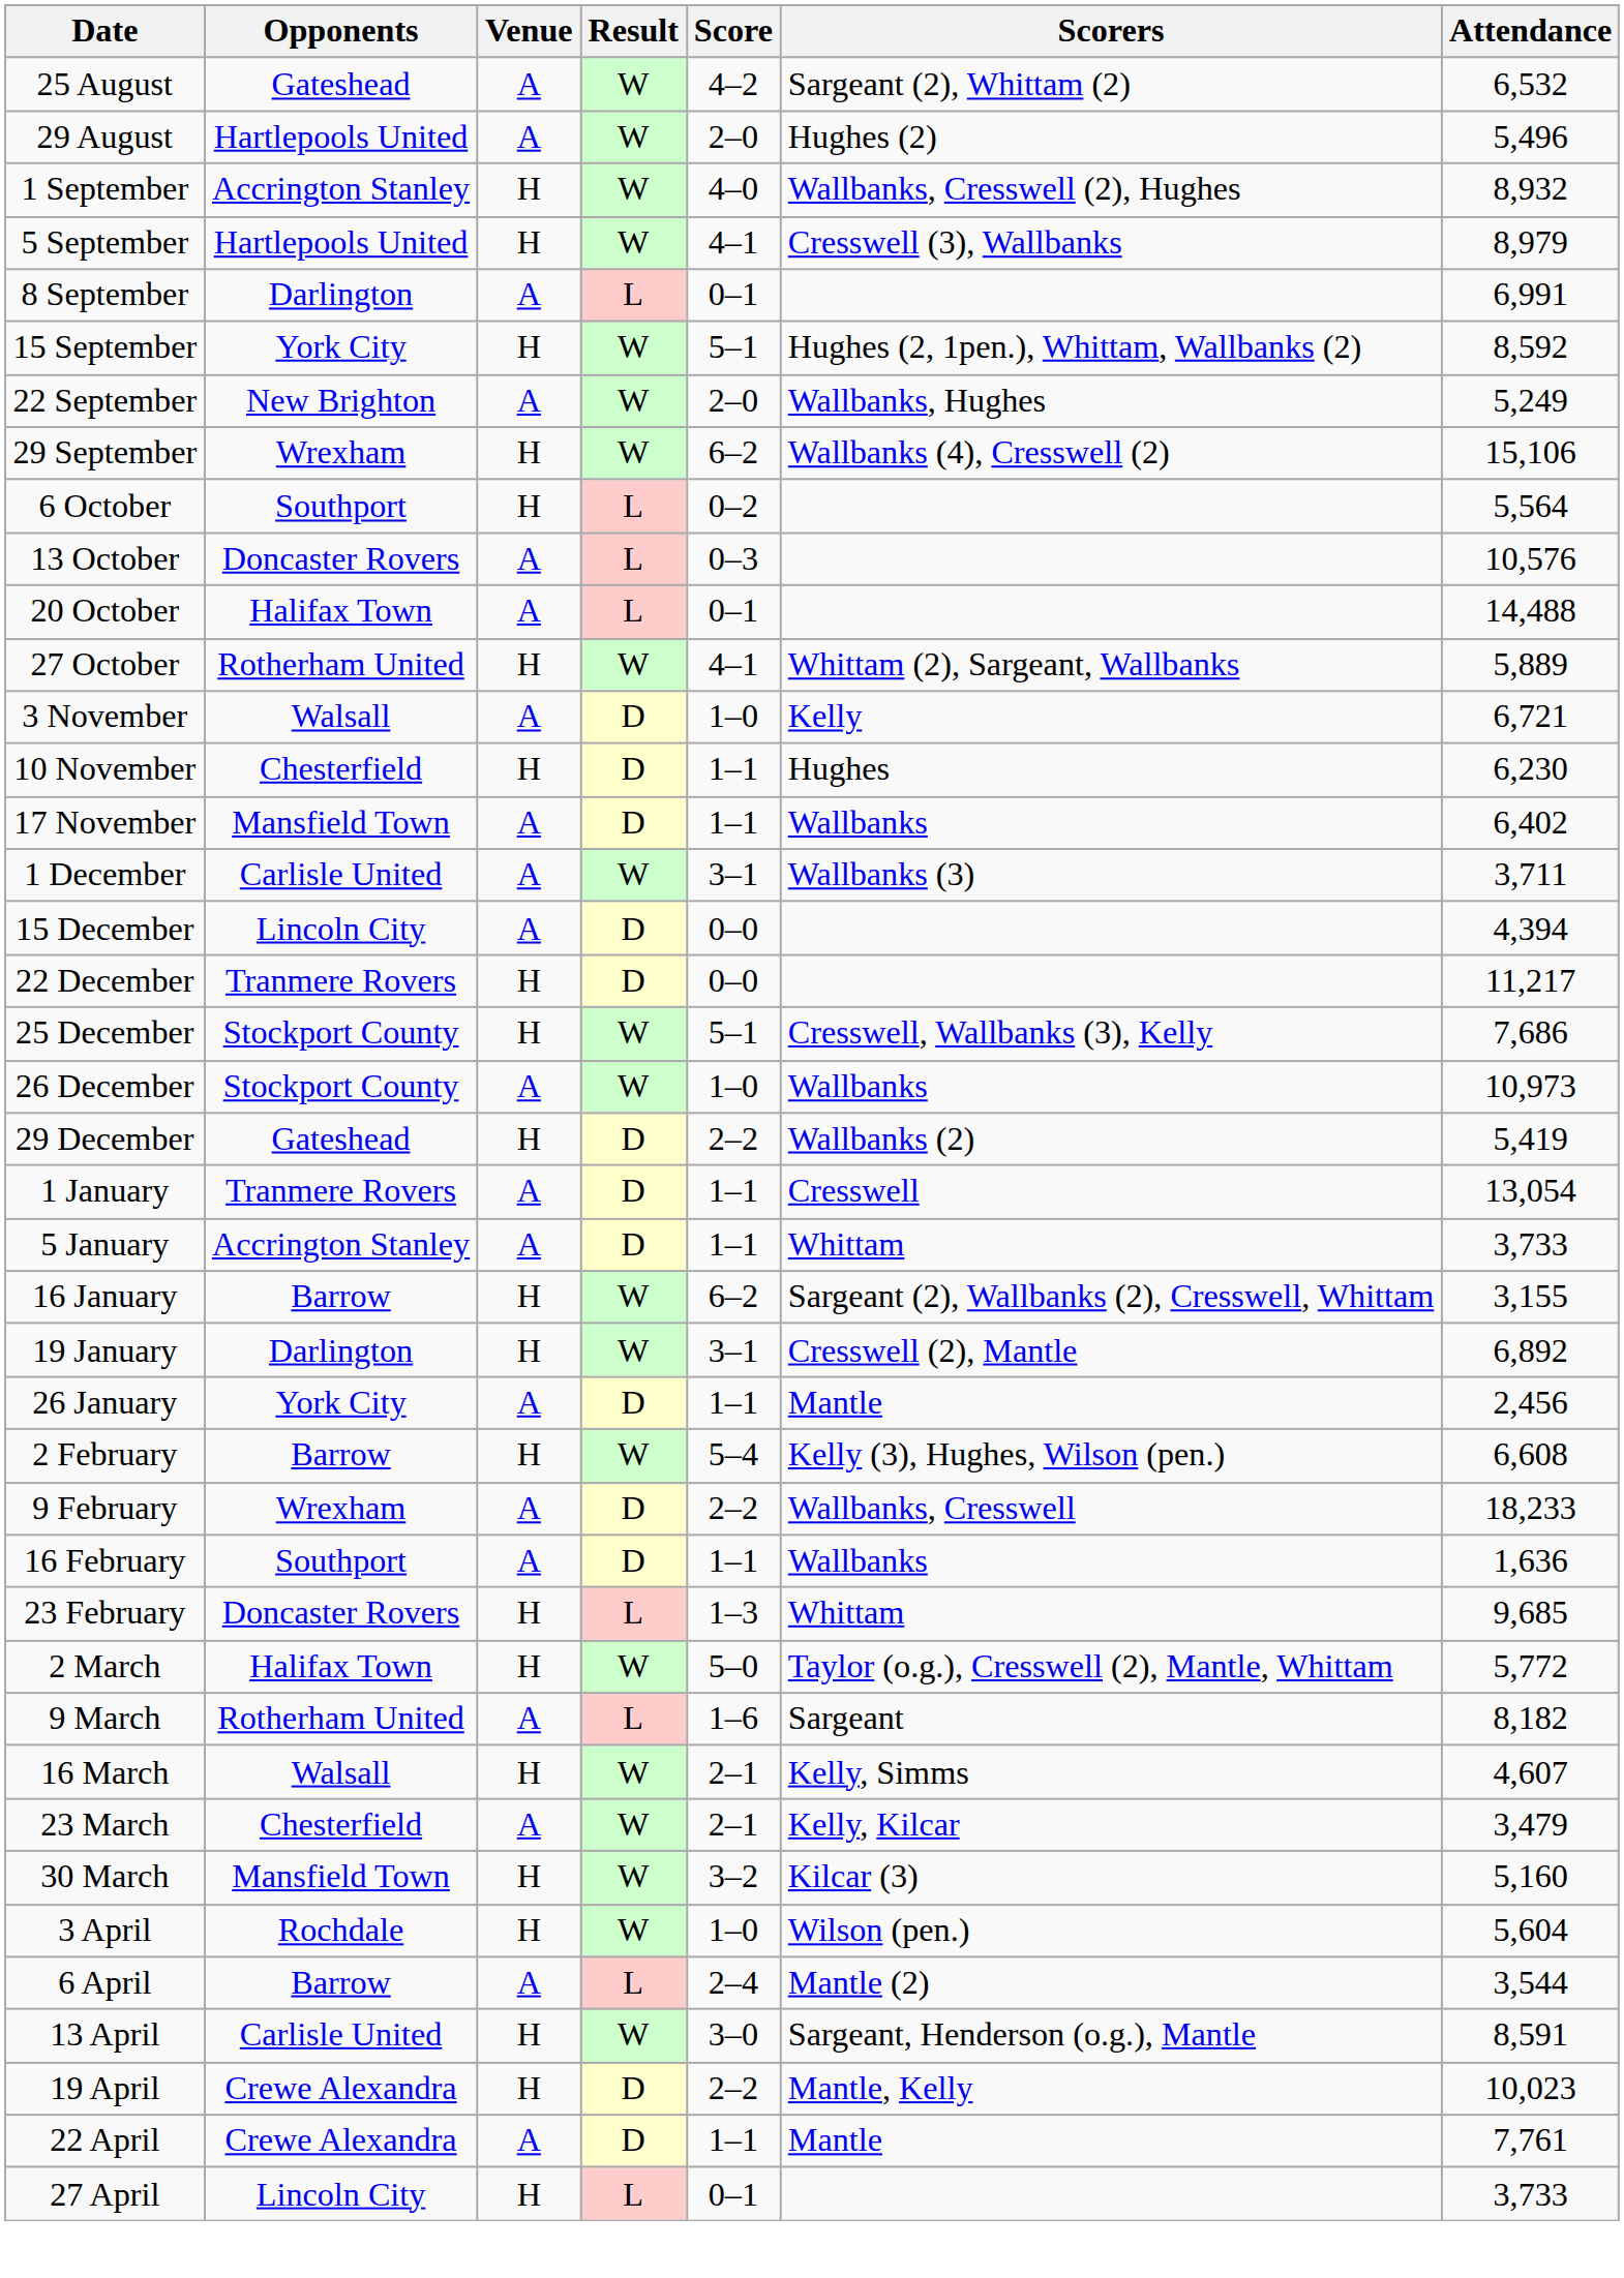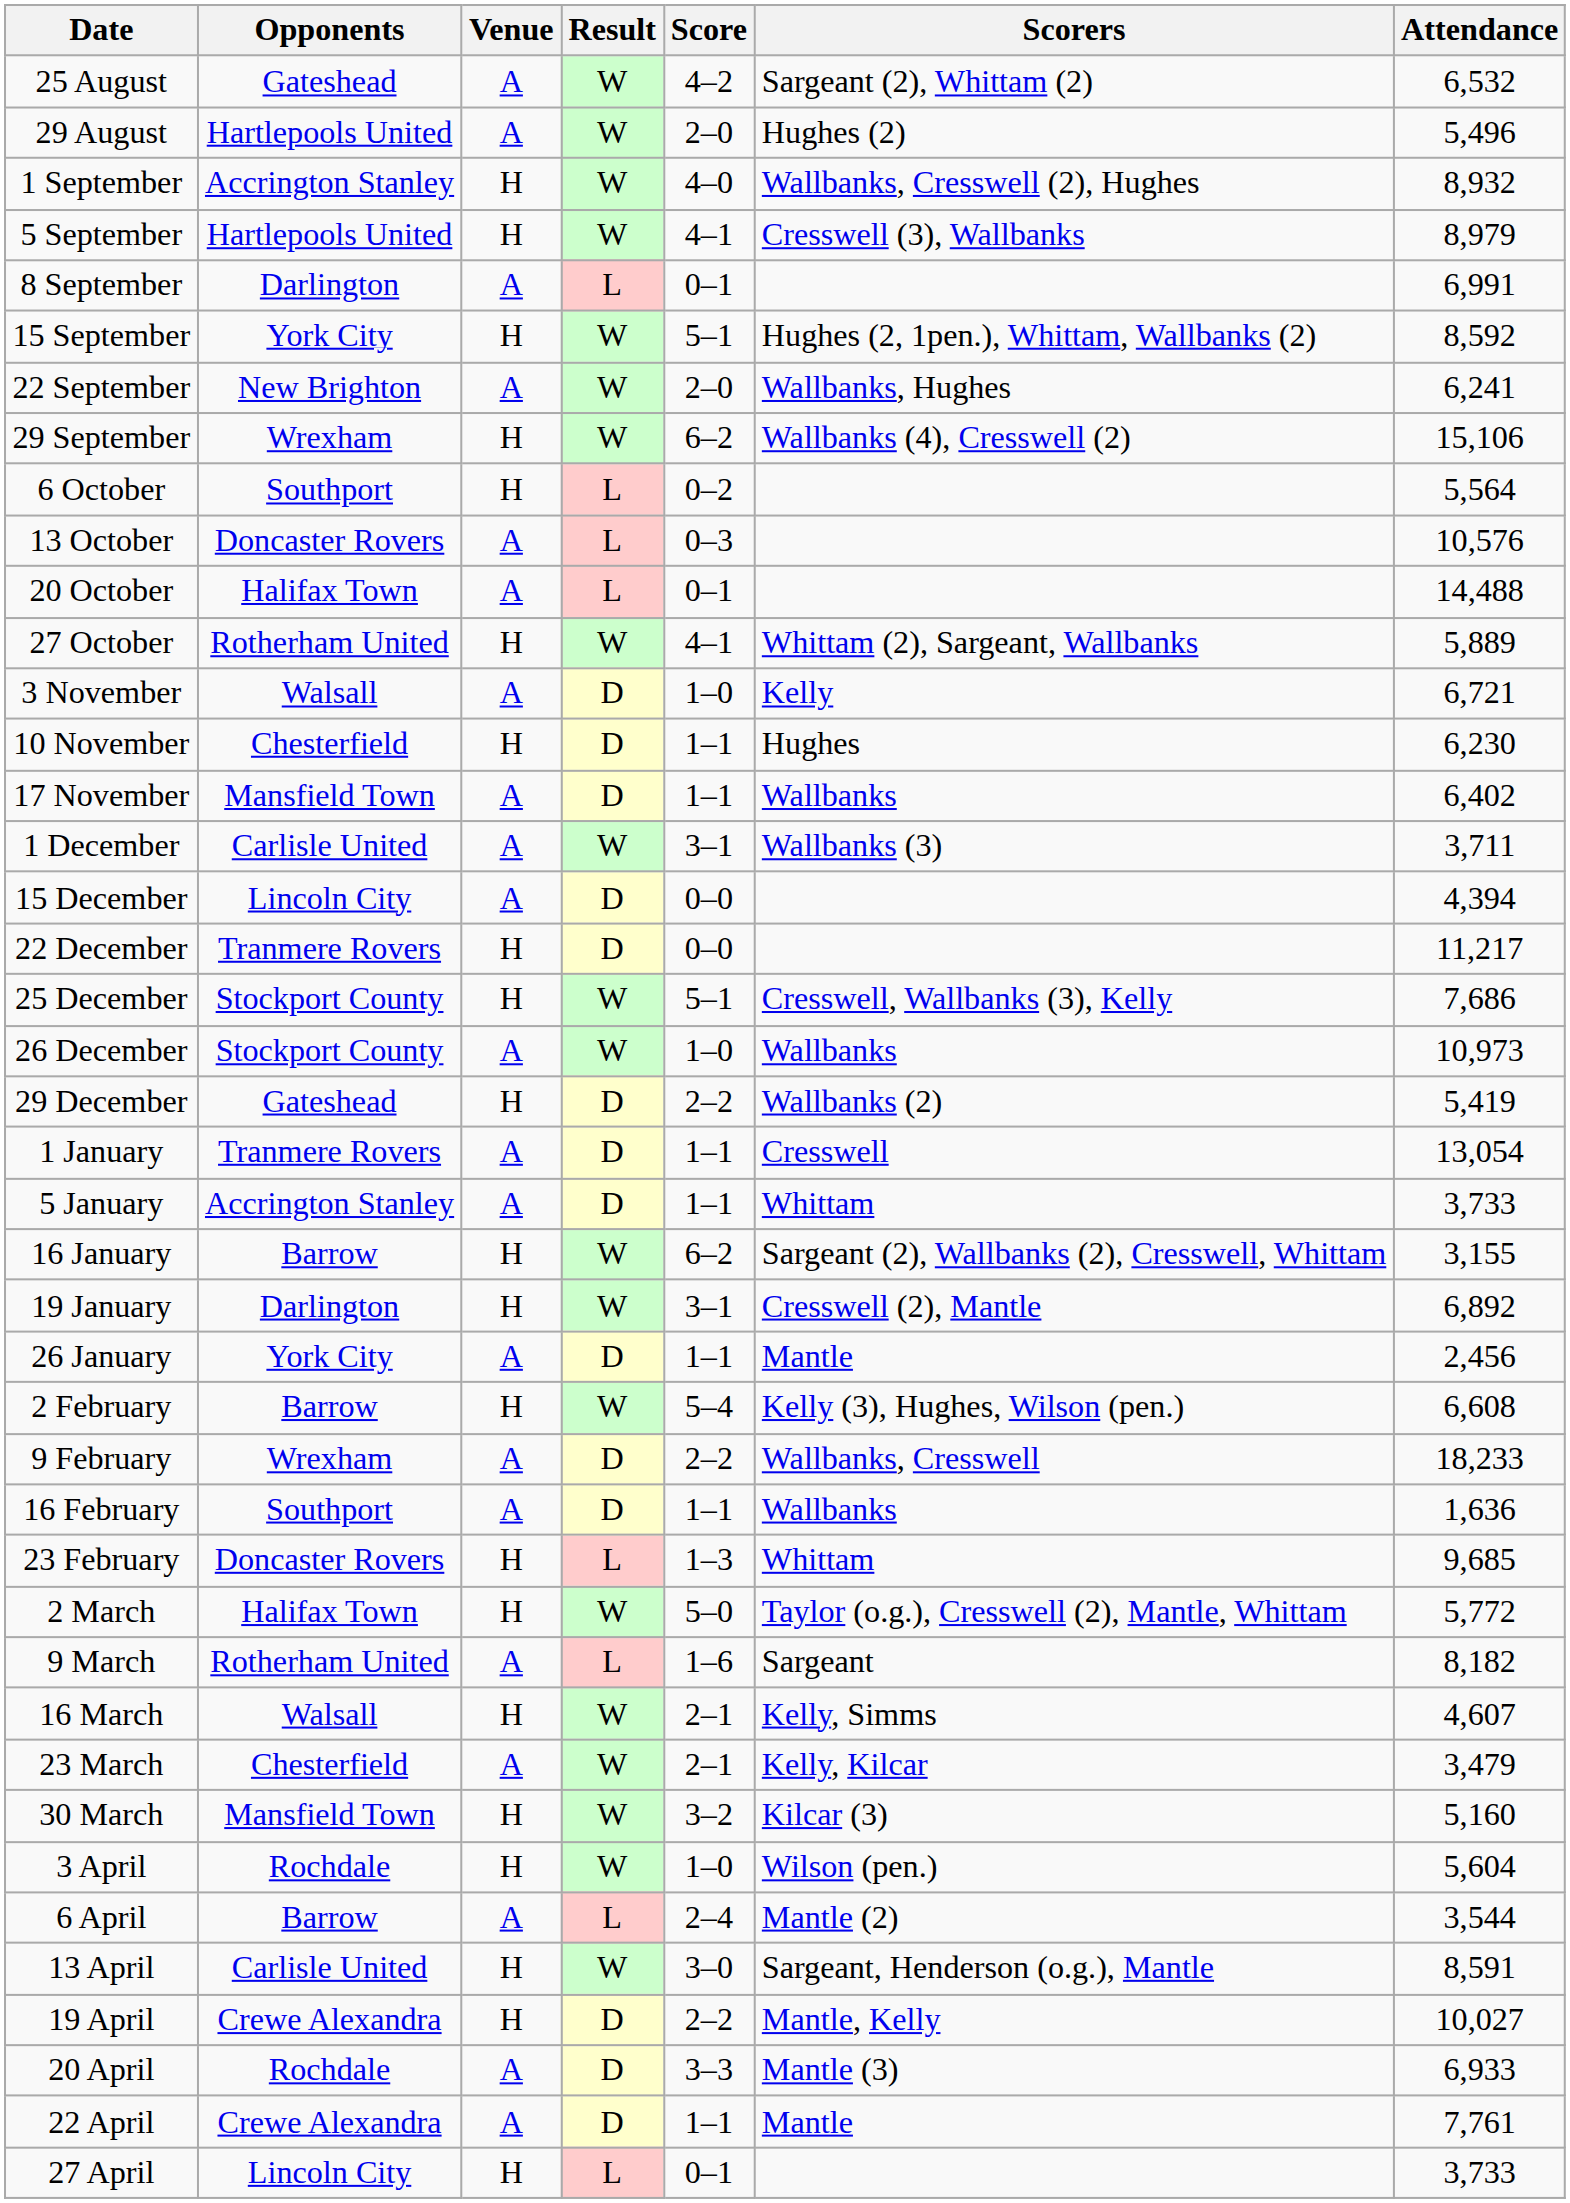 <table class="wikitable" style="text-align:center">
 <tr>
 <th>Date</th>
 <th>Opponents</th>
 <th>Venue</th>
 <th>Result</th>
 <th>Score</th>
 <th>Scorers</th>
 <th>Attendance</th>
 </tr>
 <tr>
 <td>25 August</td>
 <td><a href='#'>Gateshead</a></td>
 <td><a href='#'>A</a></td>
 <td style="background-color:#CCFFCC">W</td>
 <td>4–2</td>
 <td align="left">Sargeant (2), <a href='#'>Whittam</a> (2)</td>
 <td>6,532</td>
 </tr>
 <tr>
 <td>29 August</td>
 <td><a href='#'>Hartlepools United</a></td>
 <td><a href='#'>A</a></td>
 <td style="background-color:#CCFFCC">W</td>
 <td>2–0</td>
 <td align="left">Hughes (2)</td>
 <td>5,496</td>
 </tr>
 <tr>
 <td>1 September</td>
 <td><a href='#'>Accrington Stanley</a></td>
 <td>H</td>
 <td style="background-color:#CCFFCC">W</td>
 <td>4–0</td>
 <td align="left"><a href='#'>Wallbanks</a>, <a href='#'>Cresswell</a> (2), Hughes</td>
 <td>8,932</td>
 </tr>
 <tr>
 <td>5 September</td>
 <td><a href='#'>Hartlepools United</a></td>
 <td>H</td>
 <td style="background-color:#CCFFCC">W</td>
 <td>4–1</td>
 <td align="left"><a href='#'>Cresswell</a> (3), <a href='#'>Wallbanks</a></td>
 <td>8,979</td>
 </tr>
 <tr>
 <td>8 September</td>
 <td><a href='#'>Darlington</a></td>
 <td><a href='#'>A</a></td>
 <td style="background-color:#FFCCCC">L</td>
 <td>0–1</td>
 <td align="left"></td>
 <td>6,991</td>
 </tr>
 <tr>
 <td>15 September</td>
 <td><a href='#'>York City</a></td>
 <td>H</td>
 <td style="background-color:#CCFFCC">W</td>
 <td>5–1</td>
 <td align="left">Hughes (2, 1pen.), <a href='#'>Whittam</a>, <a href='#'>Wallbanks</a> (2)</td>
 <td>8,592</td>
 </tr>
 <tr>
 <td>22 September</td>
 <td><a href='#'>New Brighton</a></td>
 <td><a href='#'>A</a></td>
 <td style="background-color:#CCFFCC">W</td>
 <td>2–0</td>
 <td align="left"><a href='#'>Wallbanks</a>, Hughes</td>
-<td>5,249</td>
+<td>6,241</td>
 </tr>
 <tr>
 <td>29 September</td>
 <td><a href='#'>Wrexham</a></td>
 <td>H</td>
 <td style="background-color:#CCFFCC">W</td>
 <td>6–2</td>
 <td align="left"><a href='#'>Wallbanks</a> (4), <a href='#'>Cresswell</a> (2)</td>
 <td>15,106</td>
 </tr>
 <tr>
 <td>6 October</td>
 <td><a href='#'>Southport</a></td>
 <td>H</td>
 <td style="background-color:#FFCCCC">L</td>
 <td>0–2</td>
 <td align="left"></td>
 <td>5,564</td>
 </tr>
 <tr>
 <td>13 October</td>
 <td><a href='#'>Doncaster Rovers</a></td>
 <td><a href='#'>A</a></td>
 <td style="background-color:#FFCCCC">L</td>
 <td>0–3</td>
 <td align="left"></td>
 <td>10,576</td>
 </tr>
 <tr>
 <td>20 October</td>
 <td><a href='#'>Halifax Town</a></td>
 <td><a href='#'>A</a></td>
 <td style="background-color:#FFCCCC">L</td>
 <td>0–1</td>
 <td align="left"></td>
 <td>14,488</td>
 </tr>
 <tr>
 <td>27 October</td>
 <td><a href='#'>Rotherham United</a></td>
 <td>H</td>
 <td style="background-color:#CCFFCC">W</td>
 <td>4–1</td>
 <td align="left"><a href='#'>Whittam</a> (2), Sargeant, <a href='#'>Wallbanks</a></td>
 <td>5,889</td>
 </tr>
 <tr>
 <td>3 November</td>
 <td><a href='#'>Walsall</a></td>
 <td><a href='#'>A</a></td>
 <td style="background-color:#FFFFCC">D</td>
 <td>1–0</td>
 <td align="left"><a href='#'>Kelly</a></td>
 <td>6,721</td>
 </tr>
 <tr>
 <td>10 November</td>
 <td><a href='#'>Chesterfield</a></td>
 <td>H</td>
 <td style="background-color:#FFFFCC">D</td>
 <td>1–1</td>
 <td align="left">Hughes</td>
 <td>6,230</td>
 </tr>
 <tr>
 <td>17 November</td>
 <td><a href='#'>Mansfield Town</a></td>
 <td><a href='#'>A</a></td>
 <td style="background-color:#FFFFCC">D</td>
 <td>1–1</td>
 <td align="left"><a href='#'>Wallbanks</a></td>
 <td>6,402</td>
 </tr>
 <tr>
 <td>1 December</td>
 <td><a href='#'>Carlisle United</a></td>
 <td><a href='#'>A</a></td>
 <td style="background-color:#CCFFCC">W</td>
 <td>3–1</td>
 <td align="left"><a href='#'>Wallbanks</a> (3)</td>
 <td>3,711</td>
 </tr>
 <tr>
 <td>15 December</td>
 <td><a href='#'>Lincoln City</a></td>
 <td><a href='#'>A</a></td>
 <td style="background-color:#FFFFCC">D</td>
 <td>0–0</td>
 <td align="left"></td>
 <td>4,394</td>
 </tr>
 <tr>
 <td>22 December</td>
 <td><a href='#'>Tranmere Rovers</a></td>
 <td>H</td>
 <td style="background-color:#FFFFCC">D</td>
 <td>0–0</td>
 <td align="left"></td>
 <td>11,217</td>
 </tr>
 <tr>
 <td>25 December</td>
 <td><a href='#'>Stockport County</a></td>
 <td>H</td>
 <td style="background-color:#CCFFCC">W</td>
 <td>5–1</td>
 <td align="left"><a href='#'>Cresswell</a>, <a href='#'>Wallbanks</a> (3), <a href='#'>Kelly</a></td>
 <td>7,686</td>
 </tr>
 <tr>
 <td>26 December</td>
 <td><a href='#'>Stockport County</a></td>
 <td><a href='#'>A</a></td>
 <td style="background-color:#CCFFCC">W</td>
 <td>1–0</td>
 <td align="left"><a href='#'>Wallbanks</a></td>
 <td>10,973</td>
 </tr>
 <tr>
 <td>29 December</td>
 <td><a href='#'>Gateshead</a></td>
 <td>H</td>
 <td style="background-color:#FFFFCC">D</td>
 <td>2–2</td>
 <td align="left"><a href='#'>Wallbanks</a> (2)</td>
 <td>5,419</td>
 </tr>
 <tr>
 <td>1 January</td>
 <td><a href='#'>Tranmere Rovers</a></td>
 <td><a href='#'>A</a></td>
 <td style="background-color:#FFFFCC">D</td>
 <td>1–1</td>
 <td align="left"><a href='#'>Cresswell</a></td>
 <td>13,054</td>
 </tr>
 <tr>
 <td>5 January</td>
 <td><a href='#'>Accrington Stanley</a></td>
 <td><a href='#'>A</a></td>
 <td style="background-color:#FFFFCC">D</td>
 <td>1–1</td>
 <td align="left"><a href='#'>Whittam</a></td>
 <td>3,733</td>
 </tr>
 <tr>
 <td>16 January</td>
 <td><a href='#'>Barrow</a></td>
 <td>H</td>
 <td style="background-color:#CCFFCC">W</td>
 <td>6–2</td>
 <td align="left">Sargeant (2), <a href='#'>Wallbanks</a> (2), <a href='#'>Cresswell</a>, <a href='#'>Whittam</a></td>
 <td>3,155</td>
 </tr>
 <tr>
 <td>19 January</td>
 <td><a href='#'>Darlington</a></td>
 <td>H</td>
 <td style="background-color:#CCFFCC">W</td>
 <td>3–1</td>
 <td align="left"><a href='#'>Cresswell</a> (2), <a href='#'>Mantle</a></td>
 <td>6,892</td>
 </tr>
 <tr>
 <td>26 January</td>
 <td><a href='#'>York City</a></td>
 <td><a href='#'>A</a></td>
 <td style="background-color:#FFFFCC">D</td>
 <td>1–1</td>
 <td align="left"><a href='#'>Mantle</a></td>
 <td>2,456</td>
 </tr>
 <tr>
 <td>2 February</td>
 <td><a href='#'>Barrow</a></td>
 <td>H</td>
 <td style="background-color:#CCFFCC">W</td>
 <td>5–4</td>
 <td align="left"><a href='#'>Kelly</a> (3), Hughes, <a href='#'>Wilson</a> (pen.)</td>
 <td>6,608</td>
 </tr>
 <tr>
 <td>9 February</td>
 <td><a href='#'>Wrexham</a></td>
 <td><a href='#'>A</a></td>
 <td style="background-color:#FFFFCC">D</td>
 <td>2–2</td>
 <td align="left"><a href='#'>Wallbanks</a>, <a href='#'>Cresswell</a></td>
 <td>18,233</td>
 </tr>
 <tr>
 <td>16 February</td>
 <td><a href='#'>Southport</a></td>
 <td><a href='#'>A</a></td>
 <td style="background-color:#FFFFCC">D</td>
 <td>1–1</td>
 <td align="left"><a href='#'>Wallbanks</a></td>
 <td>1,636</td>
 </tr>
 <tr>
 <td>23 February</td>
 <td><a href='#'>Doncaster Rovers</a></td>
 <td>H</td>
 <td style="background-color:#FFCCCC">L</td>
 <td>1–3</td>
 <td align="left"><a href='#'>Whittam</a></td>
 <td>9,685</td>
 </tr>
 <tr>
 <td>2 March</td>
 <td><a href='#'>Halifax Town</a></td>
 <td>H</td>
 <td style="background-color:#CCFFCC">W</td>
 <td>5–0</td>
 <td align="left"><a href='#'>Taylor</a> (o.g.), <a href='#'>Cresswell</a> (2), <a href='#'>Mantle</a>, <a href='#'>Whittam</a></td>
 <td>5,772</td>
 </tr>
 <tr>
 <td>9 March</td>
 <td><a href='#'>Rotherham United</a></td>
 <td><a href='#'>A</a></td>
 <td style="background-color:#FFCCCC">L</td>
 <td>1–6</td>
 <td align="left">Sargeant</td>
 <td>8,182</td>
 </tr>
 <tr>
 <td>16 March</td>
 <td><a href='#'>Walsall</a></td>
 <td>H</td>
 <td style="background-color:#CCFFCC">W</td>
 <td>2–1</td>
 <td align="left"><a href='#'>Kelly</a>, Simms</td>
 <td>4,607</td>
 </tr>
 <tr>
 <td>23 March</td>
 <td><a href='#'>Chesterfield</a></td>
 <td><a href='#'>A</a></td>
 <td style="background-color:#CCFFCC">W</td>
 <td>2–1</td>
 <td align="left"><a href='#'>Kelly</a>, <a href='#'>Kilcar</a></td>
 <td>3,479</td>
 </tr>
 <tr>
 <td>30 March</td>
 <td><a href='#'>Mansfield Town</a></td>
 <td>H</td>
 <td style="background-color:#CCFFCC">W</td>
 <td>3–2</td>
 <td align="left"><a href='#'>Kilcar</a> (3)</td>
 <td>5,160</td>
 </tr>
 <tr>
 <td>3 April</td>
 <td><a href='#'>Rochdale</a></td>
 <td>H</td>
 <td style="background-color:#CCFFCC">W</td>
 <td>1–0</td>
 <td align="left"><a href='#'>Wilson</a> (pen.)</td>
 <td>5,604</td>
 </tr>
 <tr>
 <td>6 April</td>
 <td><a href='#'>Barrow</a></td>
 <td><a href='#'>A</a></td>
 <td style="background-color:#FFCCCC">L</td>
 <td>2–4</td>
 <td align="left"><a href='#'>Mantle</a> (2)</td>
 <td>3,544</td>
 </tr>
 <tr>
 <td>13 April</td>
 <td><a href='#'>Carlisle United</a></td>
 <td>H</td>
 <td style="background-color:#CCFFCC">W</td>
 <td>3–0</td>
 <td align="left">Sargeant, Henderson (o.g.), <a href='#'>Mantle</a></td>
 <td>8,591</td>
 </tr>
 <tr>
 <td>19 April</td>
 <td><a href='#'>Crewe Alexandra</a></td>
 <td>H</td>
 <td style="background-color:#FFFFCC">D</td>
 <td>2–2</td>
 <td align="left"><a href='#'>Mantle</a>, <a href='#'>Kelly</a></td>
-<td>10,023</td>
+<td>10,027</td>
+</tr>
+<tr>
+<td>20 April</td>
+<td><a href='#'>Rochdale</a></td>
+<td><a href='#'>A</a></td>
+<td style="background-color:#FFFFCC">D</td>
+<td>3–3</td>
+<td align="left"><a href='#'>Mantle</a> (3)</td>
+<td>6,933</td>
 </tr>
 <tr>
 <td>22 April</td>
 <td><a href='#'>Crewe Alexandra</a></td>
 <td><a href='#'>A</a></td>
 <td style="background-color:#FFFFCC">D</td>
 <td>1–1</td>
 <td align="left"><a href='#'>Mantle</a></td>
 <td>7,761</td>
 </tr>
 <tr>
 <td>27 April</td>
 <td><a href='#'>Lincoln City</a></td>
 <td>H</td>
 <td style="background-color:#FFCCCC">L</td>
 <td>0–1</td>
 <td align="left"></td>
 <td>3,733</td>
 </tr>
 </table>
